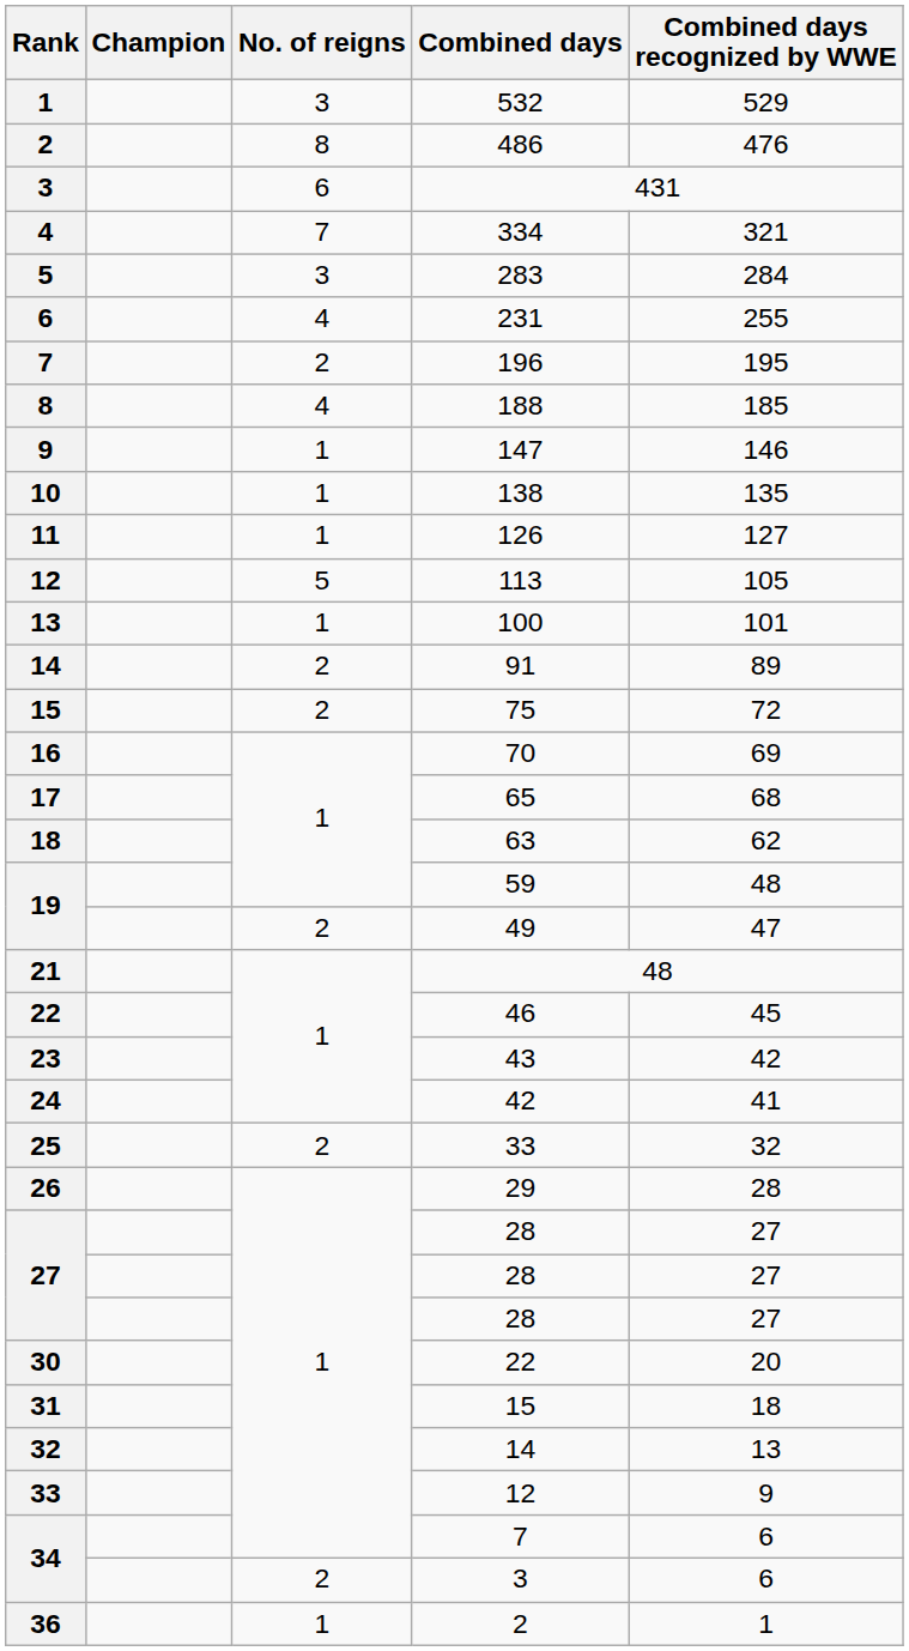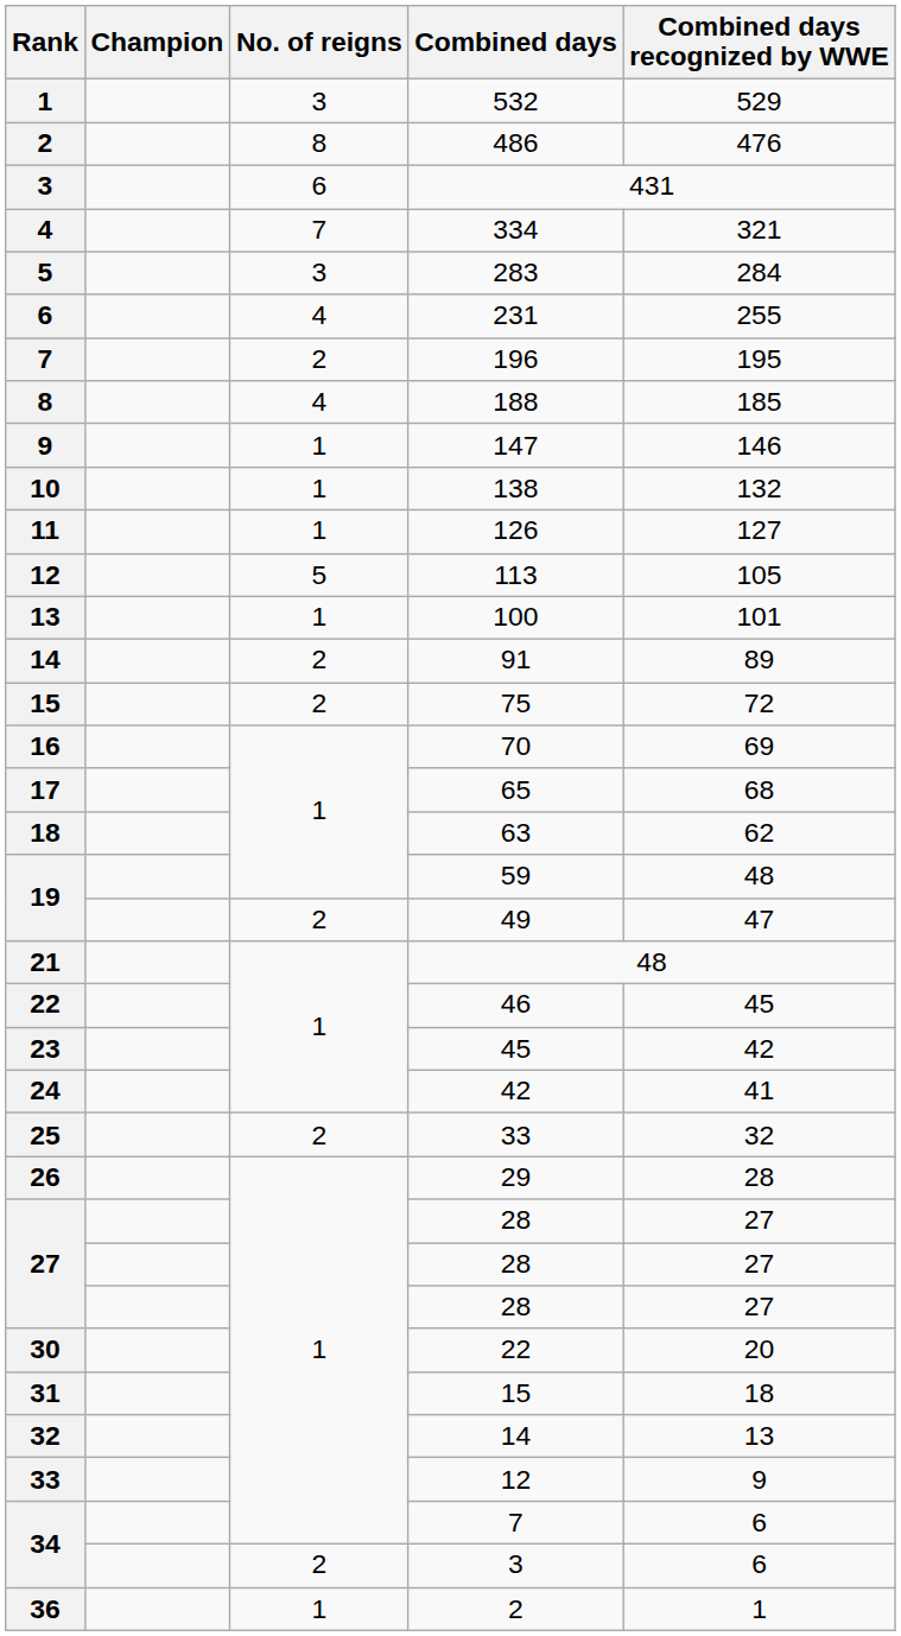 <table class="wikitable sortable" style="text-align: center">
 <tr>
 <th>Rank</th>
 <th>Champion</th>
 <th>No. of reigns</th>
 <th>Combined days</th>
 <th>Combined days<br>recognized by WWE</th>
 </tr>
 <tr>
 <th>1</th>
 <td></td>
 <td>3</td>
 <td>532</td>
 <td>529</td>
 </tr>
 <tr>
 <th>2</th>
 <td></td>
 <td>8</td>
 <td>486</td>
 <td>476</td>
 </tr>
 <tr>
 <th>3</th>
 <td></td>
 <td>6</td>
 <td colspan="2">431</td>
 </tr>
 <tr>
 <th>4</th>
 <td></td>
 <td>7</td>
 <td>334</td>
 <td>321</td>
 </tr>
 <tr>
 <th>5</th>
 <td></td>
 <td>3</td>
 <td>283</td>
 <td>284</td>
 </tr>
 <tr>
 <th>6</th>
 <td></td>
 <td>4</td>
 <td>231</td>
 <td>255</td>
 </tr>
 <tr>
 <th>7</th>
 <td></td>
 <td>2</td>
 <td>196</td>
 <td>195</td>
 </tr>
 <tr>
 <th>8</th>
 <td></td>
 <td>4</td>
 <td>188</td>
 <td>185</td>
 </tr>
 <tr>
 <th>9</th>
 <td></td>
 <td>1</td>
 <td>147</td>
 <td>146</td>
 </tr>
 <tr>
 <th>10</th>
 <td></td>
 <td>1</td>
 <td>138</td>
-<td>135</td>
+<td>132</td>
 </tr>
 <tr>
 <th>11</th>
 <td></td>
 <td>1</td>
 <td>126</td>
 <td>127</td>
 </tr>
 <tr>
 <th>12</th>
 <td></td>
 <td>5</td>
 <td>113</td>
 <td>105</td>
 </tr>
 <tr>
 <th>13</th>
 <td></td>
 <td>1</td>
 <td>100</td>
 <td>101</td>
 </tr>
 <tr>
 <th>14</th>
 <td></td>
 <td>2</td>
 <td>91</td>
 <td>89</td>
 </tr>
 <tr>
 <th>15</th>
 <td></td>
 <td>2</td>
 <td>75</td>
 <td>72</td>
 </tr>
 <tr>
 <th>16</th>
 <td></td>
 <td rowspan=4>1</td>
 <td>70</td>
 <td>69</td>
 </tr>
 <tr>
 <th>17</th>
 <td></td>
 <td>65</td>
 <td>68</td>
 </tr>
 <tr>
 <th>18</th>
 <td></td>
 <td>63</td>
 <td>62</td>
 </tr>
 <tr>
 <th rowspan=2>19</th>
 <td></td>
 <td>59</td>
 <td>48</td>
 </tr>
 <tr>
 <td></td>
 <td>2</td>
 <td>49</td>
 <td>47</td>
 </tr>
 <tr>
 <th>21</th>
 <td></td>
 <td rowspan=4>1</td>
 <td colspan="2">48</td>
 </tr>
 <tr>
 <th>22</th>
 <td></td>
 <td>46</td>
 <td>45</td>
 </tr>
 <tr>
 <th>23</th>
 <td></td>
-<td>43</td>
+<td>45</td>
 <td>42</td>
 </tr>
 <tr>
 <th>24</th>
 <td></td>
 <td>42</td>
 <td>41</td>
 </tr>
 <tr>
 <th>25</th>
 <td></td>
 <td>2</td>
 <td>33</td>
 <td>32</td>
 </tr>
 <tr>
 <th>26</th>
 <td></td>
 <td rowspan=9>1</td>
 <td>29</td>
 <td>28</td>
 </tr>
 <tr>
 <th rowspan=3>27</th>
 <td></td>
 <td>28</td>
 <td>27</td>
 </tr>
 <tr>
 <td></td>
 <td>28</td>
 <td>27</td>
 </tr>
 <tr>
 <td></td>
 <td>28</td>
 <td>27</td>
 </tr>
 <tr>
 <th>30</th>
 <td></td>
 <td>22</td>
 <td>20</td>
 </tr>
 <tr>
 <th>31</th>
 <td></td>
 <td>15</td>
 <td>18</td>
 </tr>
 <tr>
 <th>32</th>
 <td></td>
 <td>14</td>
 <td>13</td>
 </tr>
 <tr>
 <th>33</th>
 <td></td>
 <td>12</td>
 <td>9</td>
 </tr>
 <tr>
 <th rowspan=2>34</th>
 <td></td>
 <td>7</td>
 <td>6</td>
 </tr>
 <tr>
 <td></td>
 <td>2</td>
 <td>3</td>
 <td>6</td>
 </tr>
 <tr>
 <th>36</th>
 <td></td>
 <td>1</td>
 <td>2</td>
 <td>1</td>
 </tr>
 </table>
